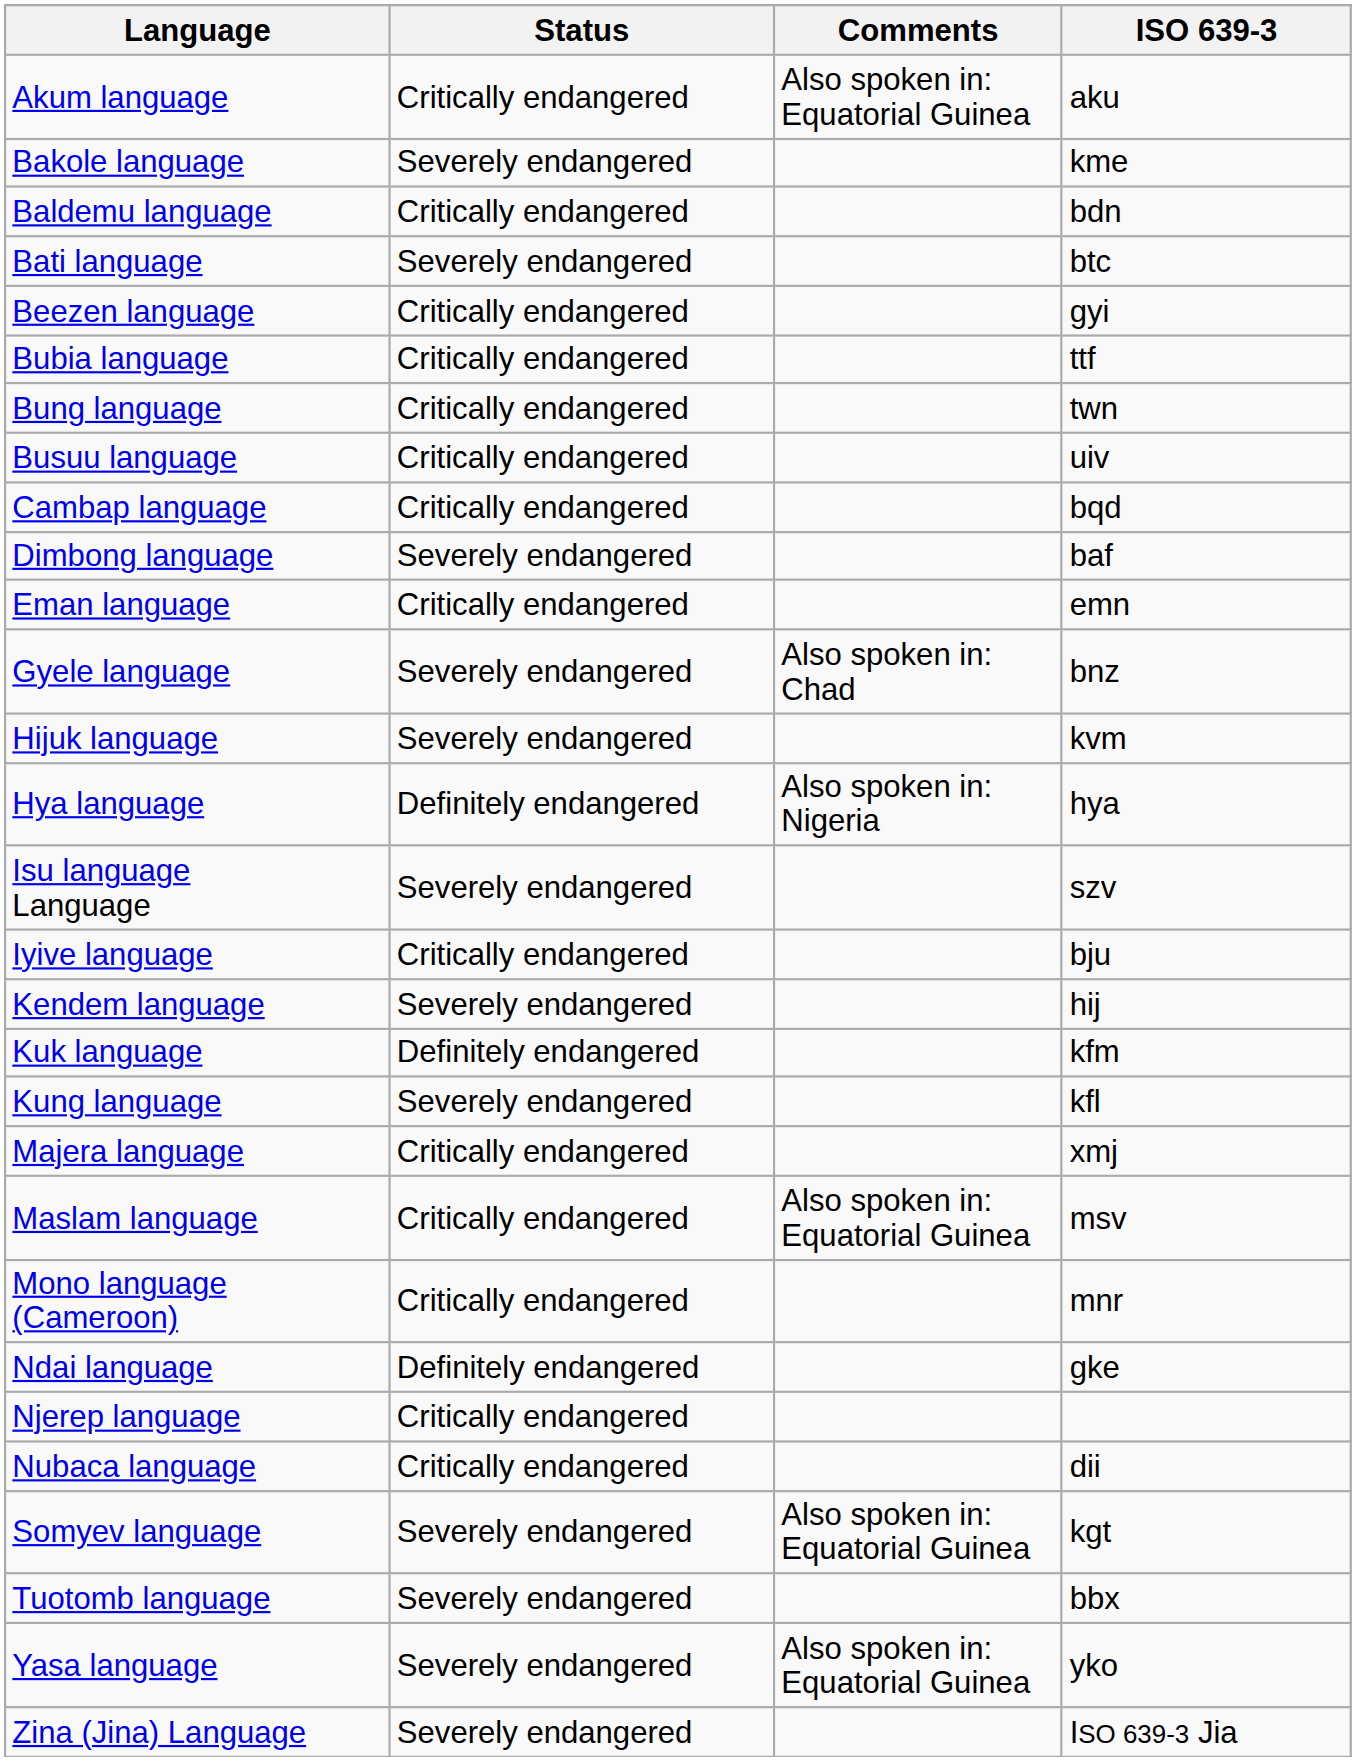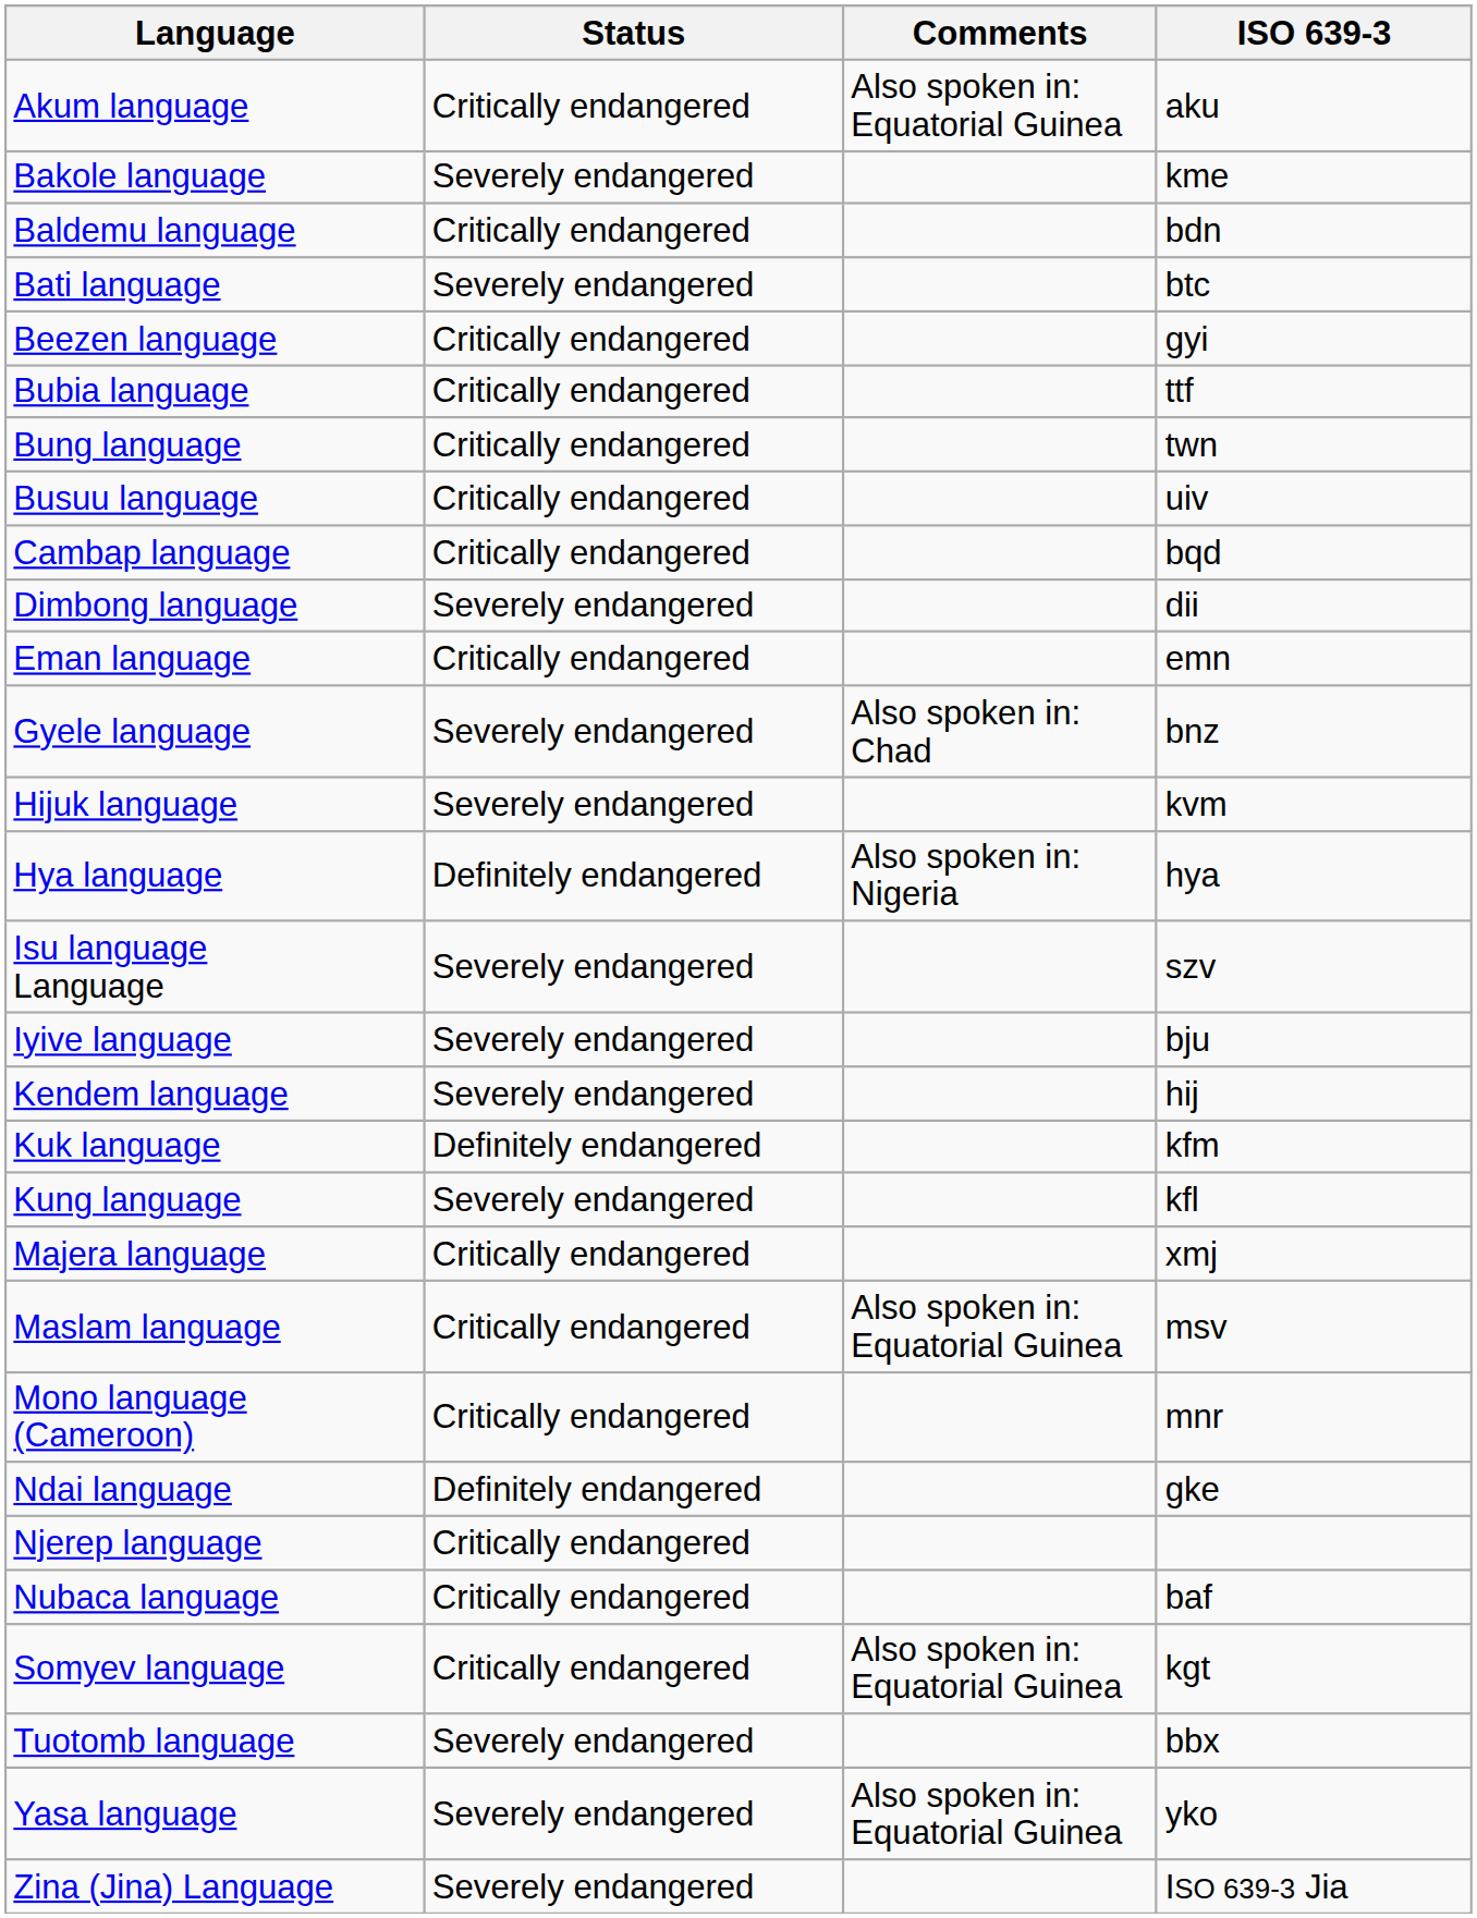 <table class="wikitable" style="margin:auto; font-size:90%;">
 <tr>
 </tr>
 <tr>
 <th style="width:20%;">Language</th>
 <th style="width:20%;">Status</th>
 <th style="width:15%;">Comments</th>
 <th style="width:15%;">ISO 639-3</th>
 </tr>
 <tr>
 <td><a href='#'>Akum language</a></td>
 <td>Critically endangered</td>
 <td>Also spoken in: Equatorial Guinea</td>
 <td>aku</td>
 </tr>
 <tr>
 <td><a href='#'>Bakole language</a></td>
 <td>Severely endangered</td>
 <td> </td>
 <td>kme</td>
 </tr>
 <tr>
 <td><a href='#'>Baldemu language</a></td>
 <td>Critically endangered</td>
 <td> </td>
 <td>bdn</td>
 </tr>
 <tr>
 <td><a href='#'>Bati language</a></td>
 <td>Severely endangered</td>
 <td> </td>
 <td>btc</td>
 </tr>
 <tr>
 <td><a href='#'>Beezen language</a></td>
 <td>Critically endangered</td>
 <td> </td>
 <td>gyi</td>
 </tr>
 <tr>
 <td><a href='#'>Bubia language</a></td>
 <td>Critically endangered</td>
 <td> </td>
 <td>ttf</td>
 </tr>
 <tr>
 <td><a href='#'>Bung language</a></td>
 <td>Critically endangered</td>
 <td> </td>
 <td>twn</td>
 </tr>
 <tr>
 <td><a href='#'>Busuu language</a></td>
 <td>Critically endangered</td>
 <td> </td>
 <td>uiv</td>
 </tr>
 <tr>
 <td><a href='#'>Cambap language</a></td>
 <td>Critically endangered</td>
 <td> </td>
 <td>bqd</td>
 </tr>
 <tr>
 <td><a href='#'>Dimbong language</a></td>
 <td>Severely endangered</td>
 <td> </td>
-<td>baf</td>
+<td>dii</td>
 </tr>
 <tr>
 <td><a href='#'>Eman language</a></td>
 <td>Critically endangered</td>
 <td> </td>
 <td>emn</td>
 </tr>
 <tr>
 <td><a href='#'>Gyele language</a></td>
 <td>Severely endangered</td>
 <td>Also spoken in: Chad</td>
 <td>bnz</td>
 </tr>
 <tr>
 <td><a href='#'>Hijuk language</a></td>
 <td>Severely endangered</td>
 <td> </td>
 <td>kvm</td>
 </tr>
 <tr>
 <td><a href='#'>Hya language</a></td>
 <td>Definitely endangered</td>
 <td>Also spoken in: Nigeria</td>
 <td>hya</td>
 </tr>
 <tr>
 <td><a href='#'>Isu language</a><br>Language</td>
 <td>Severely endangered</td>
 <td> </td>
 <td>szv</td>
 </tr>
 <tr>
 <td><a href='#'>Iyive language</a></td>
-<td>Critically endangered</td>
+<td>Severely endangered</td>
 <td> </td>
 <td>bju</td>
 </tr>
 <tr>
 <td><a href='#'>Kendem language</a></td>
 <td>Severely endangered</td>
 <td> </td>
 <td>hij</td>
 </tr>
 <tr>
 <td><a href='#'>Kuk language</a></td>
 <td>Definitely endangered</td>
 <td> </td>
 <td>kfm</td>
 </tr>
 <tr>
 <td><a href='#'>Kung language</a></td>
 <td>Severely endangered</td>
 <td> </td>
 <td>kfl</td>
 </tr>
 <tr>
 <td><a href='#'>Majera language</a></td>
 <td>Critically endangered</td>
 <td> </td>
 <td>xmj</td>
 </tr>
 <tr>
 <td><a href='#'>Maslam language</a></td>
 <td>Critically endangered</td>
 <td>Also spoken in: Equatorial Guinea</td>
 <td>msv</td>
 </tr>
 <tr>
 <td><a href='#'>Mono language (Cameroon)</a></td>
 <td>Critically endangered</td>
 <td> </td>
 <td>mnr</td>
 </tr>
 <tr>
 <td><a href='#'>Ndai language</a></td>
 <td>Definitely endangered</td>
 <td> </td>
 <td>gke</td>
 </tr>
 <tr>
 <td><a href='#'>Njerep language</a></td>
 <td>Critically endangered</td>
 <td> </td>
 <td> </td>
 </tr>
 <tr>
 <td><a href='#'>Nubaca language</a></td>
 <td>Critically endangered</td>
 <td> </td>
-<td>dii</td>
+<td>baf</td>
 </tr>
 <tr>
 <td><a href='#'>Somyev language</a></td>
-<td>Severely endangered</td>
+<td>Critically endangered</td>
 <td>Also spoken in: Equatorial Guinea</td>
 <td>kgt</td>
 </tr>
 <tr>
 <td><a href='#'>Tuotomb language</a></td>
 <td>Severely endangered</td>
 <td> </td>
 <td>bbx</td>
 </tr>
 <tr>
 <td><a href='#'>Yasa language</a></td>
 <td>Severely endangered</td>
 <td>Also spoken in: Equatorial Guinea</td>
 <td>yko</td>
 </tr>
 <tr>
 <td><a href='#'>Zina (Jina) Language</a></td>
 <td>Severely endangered</td>
 <td></td>
 <td>I<small>SO 639-3</small> Jia</td>
 </tr>
 </table>
